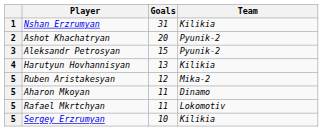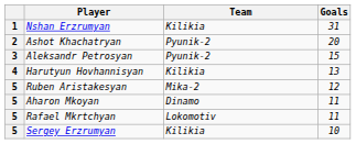 <table class="wikitable" style="font-size:95%;">
 <tr bgcolor="#efefef">
 <th width="20"></th>
 <th width="180">Player</th>
+<th width="200">Team</th>
 <th width="30">Goals</th>
-<th width="200">Team</th>
 </tr>
 <tr !>
 <th>1</th>
 <td><em><a href='#'>Nshan Erzrumyan</a></em></td>
+<td><em>Kilikia</em></td>
 <td align=center><em>31</em></td>
-<td><em>Kilikia</em></td>
 </tr>
 <tr !>
 <th>2</th>
 <td><em>Ashot Khachatryan</em></td>
+<td><em>Pyunik-2</em></td>
 <td align=center><em>20</em></td>
-<td><em>Pyunik-2</em></td>
 </tr>
 <tr !>
 <th>3</th>
 <td><em>Aleksandr Petrosyan</em></td>
+<td><em>Pyunik-2</em></td>
 <td align=center><em>15</em></td>
-<td><em>Pyunik-2</em></td>
 </tr>
 <tr !>
 <th>4</th>
 <td><em>Harutyun Hovhannisyan</em></td>
+<td><em>Kilikia</em></td>
 <td align=center><em>13</em></td>
-<td><em>Kilikia</em></td>
 </tr>
 <tr !>
 <th>5</th>
 <td><em>Ruben Aristakesyan</em></td>
+<td><em>Mika-2</em></td>
 <td align=center><em>12</em></td>
-<td><em>Mika-2</em></td>
 </tr>
 <tr !>
 <th>5</th>
 <td><em>Aharon Mkoyan</em></td>
+<td><em>Dinamo</em></td>
 <td align=center><em>11</em></td>
-<td><em>Dinamo</em></td>
 </tr>
 <tr !>
 <th>5</th>
 <td><em>Rafael Mkrtchyan</em></td>
+<td><em>Lokomotiv</em></td>
 <td align=center><em>11</em></td>
-<td><em>Lokomotiv</em></td>
 </tr>
 <tr !>
 <th>5</th>
 <td><em><a href='#'>Sergey Erzrumyan</a></em></td>
+<td><em>Kilikia</em></td>
 <td align=center><em>10</em></td>
-<td><em>Kilikia</em></td>
 </tr>
 </table>
